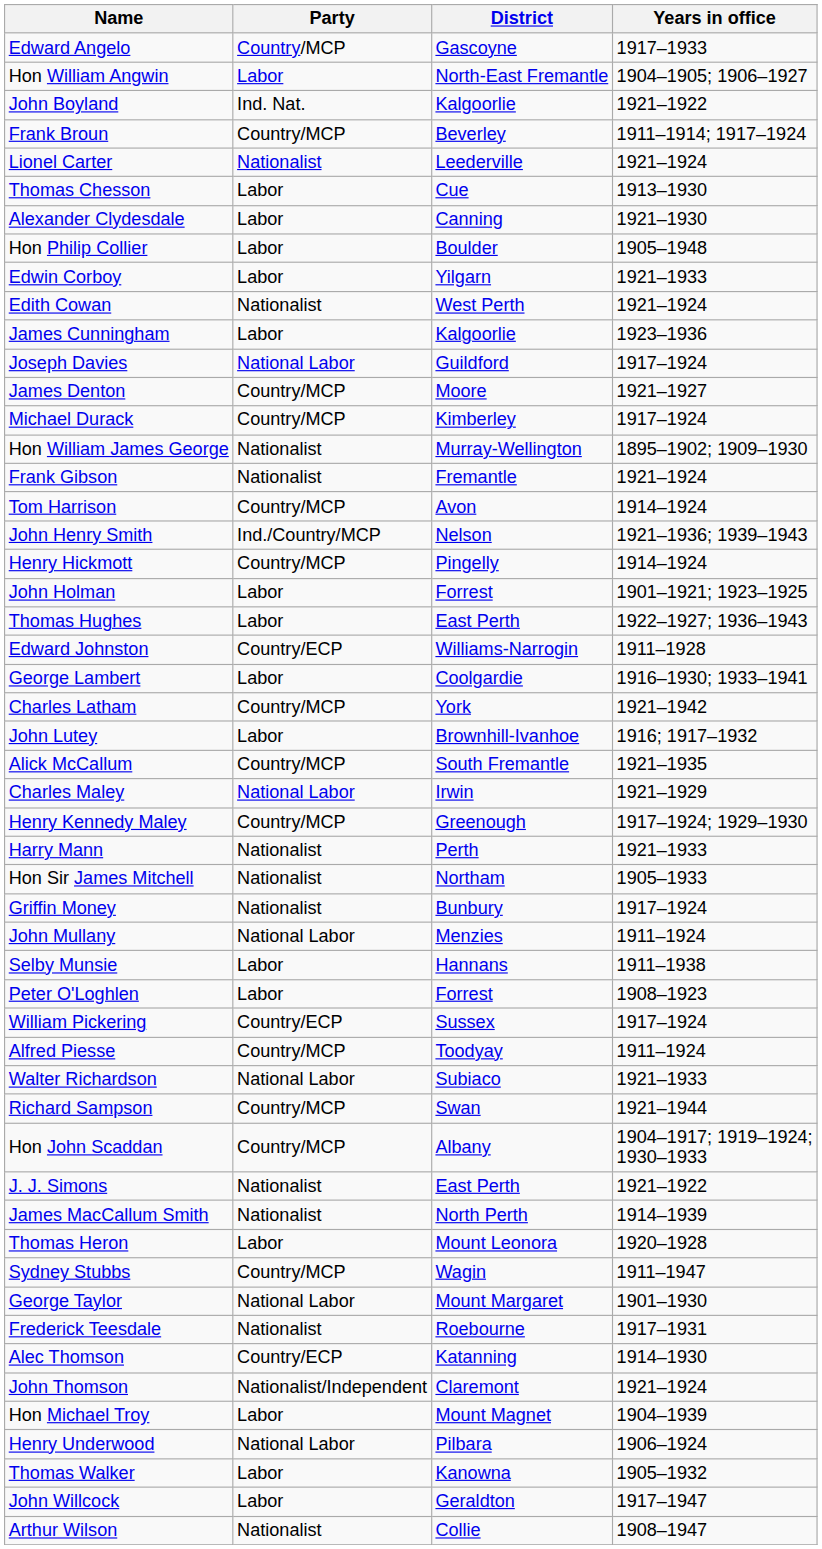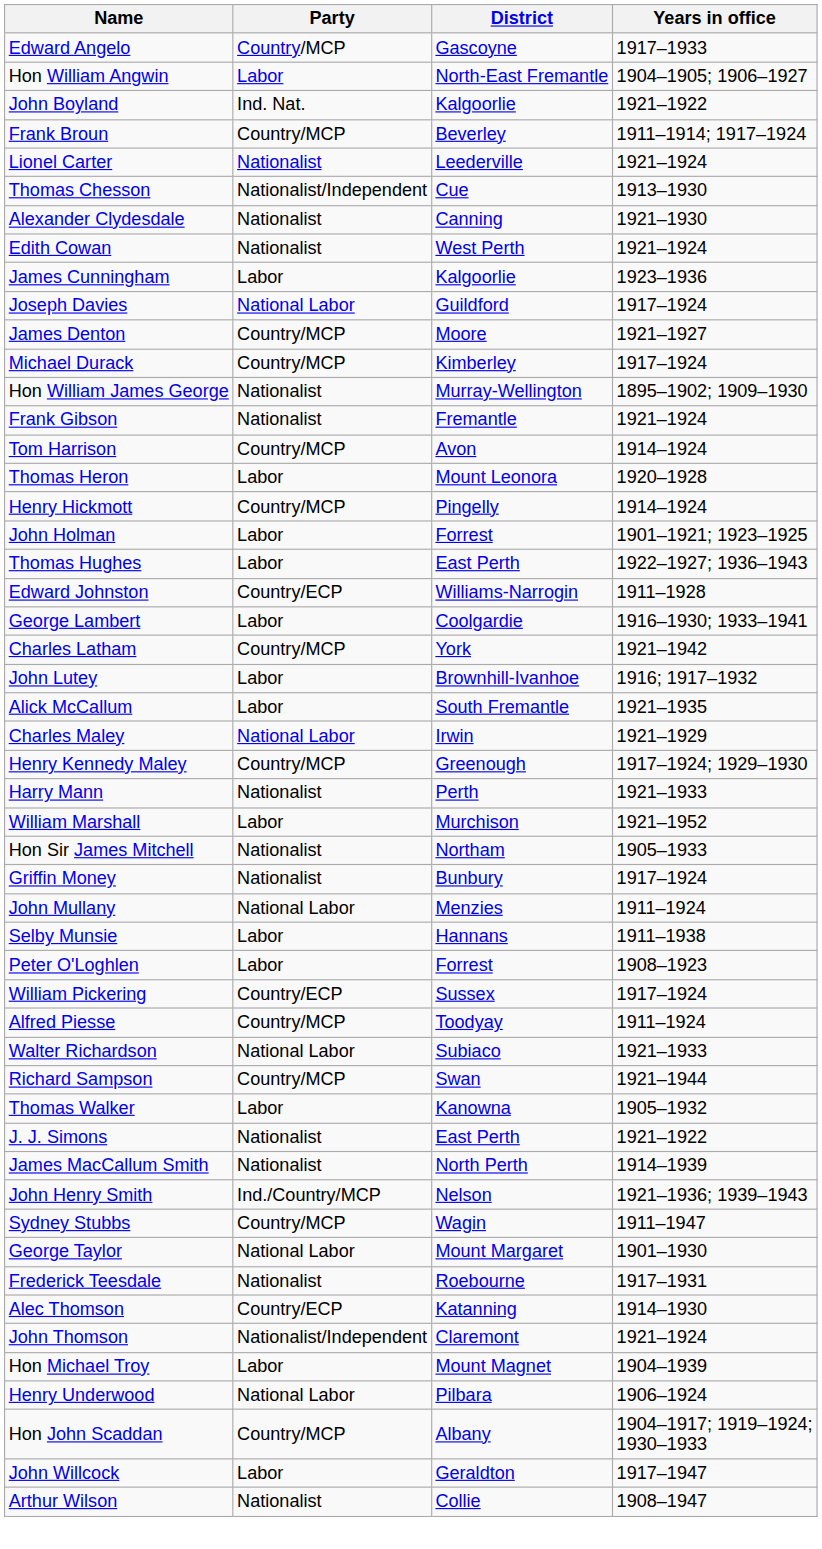 <table class="wikitable sortable">
 <tr>
 <th><strong>Name</strong></th>
 <th><strong>Party</strong></th>
 <th><strong><a href='#'>District</a></strong></th>
 <th><strong>Years in office</strong></th>
 </tr>
 <tr>
 <td><a href='#'>Edward Angelo</a></td>
 <td><a href='#'>Country</a>/MCP</td>
 <td><a href='#'>Gascoyne</a></td>
 <td>1917–1933</td>
 </tr>
 <tr>
 <td>Hon <a href='#'>William Angwin</a></td>
 <td><a href='#'>Labor</a></td>
 <td><a href='#'>North-East Fremantle</a></td>
 <td>1904–1905; 1906–1927</td>
 </tr>
 <tr>
 <td><a href='#'>John Boyland</a></td>
 <td>Ind. Nat.</td>
 <td><a href='#'>Kalgoorlie</a></td>
 <td>1921–1922</td>
 </tr>
 <tr>
 <td><a href='#'>Frank Broun</a></td>
 <td>Country/MCP</td>
 <td><a href='#'>Beverley</a></td>
 <td>1911–1914; 1917–1924</td>
 </tr>
 <tr>
 <td><a href='#'>Lionel Carter</a></td>
 <td><a href='#'>Nationalist</a></td>
 <td><a href='#'>Leederville</a></td>
 <td>1921–1924</td>
 </tr>
 <tr>
 <td><a href='#'>Thomas Chesson</a></td>
-<td>Labor</td>
+<td>Nationalist/Independent</td>
 <td><a href='#'>Cue</a></td>
 <td>1913–1930</td>
 </tr>
 <tr>
 <td><a href='#'>Alexander Clydesdale</a></td>
-<td>Labor</td>
+<td>Nationalist</td>
 <td><a href='#'>Canning</a></td>
 <td>1921–1930</td>
-</tr>
-<tr>
-<td>Hon <a href='#'>Philip Collier</a></td>
-<td>Labor</td>
-<td><a href='#'>Boulder</a></td>
-<td>1905–1948</td>
-</tr>
-<tr>
-<td><a href='#'>Edwin Corboy</a></td>
-<td>Labor</td>
-<td><a href='#'>Yilgarn</a></td>
-<td>1921–1933</td>
 </tr>
 <tr>
 <td><a href='#'>Edith Cowan</a></td>
 <td>Nationalist</td>
 <td><a href='#'>West Perth</a></td>
 <td>1921–1924</td>
 </tr>
 <tr>
 <td><a href='#'>James Cunningham</a></td>
 <td>Labor</td>
 <td><a href='#'>Kalgoorlie</a></td>
 <td>1923–1936</td>
 </tr>
 <tr>
 <td><a href='#'>Joseph Davies</a></td>
 <td><a href='#'>National Labor</a></td>
 <td><a href='#'>Guildford</a></td>
 <td>1917–1924</td>
 </tr>
 <tr>
 <td><a href='#'>James Denton</a></td>
 <td>Country/MCP</td>
 <td><a href='#'>Moore</a></td>
 <td>1921–1927</td>
 </tr>
 <tr>
 <td><a href='#'>Michael Durack</a></td>
 <td>Country/MCP</td>
 <td><a href='#'>Kimberley</a></td>
 <td>1917–1924</td>
 </tr>
 <tr>
 <td>Hon <a href='#'>William James George</a></td>
 <td>Nationalist</td>
 <td><a href='#'>Murray-Wellington</a></td>
 <td>1895–1902; 1909–1930</td>
 </tr>
 <tr>
 <td><a href='#'>Frank Gibson</a></td>
 <td>Nationalist</td>
 <td><a href='#'>Fremantle</a></td>
 <td>1921–1924</td>
 </tr>
 <tr>
 <td><a href='#'>Tom Harrison</a></td>
 <td>Country/MCP</td>
 <td><a href='#'>Avon</a></td>
 <td>1914–1924</td>
 </tr>
 <tr>
-<td><a href='#'>John Henry Smith</a></td>
-<td>Ind./Country/MCP</td>
-<td><a href='#'>Nelson</a></td>
-<td>1921–1936; 1939–1943</td>
+<td><a href='#'>Thomas Heron</a></td>
+<td>Labor</td>
+<td><a href='#'>Mount Leonora</a></td>
+<td>1920–1928</td>
 </tr>
 <tr>
 <td><a href='#'>Henry Hickmott</a></td>
 <td>Country/MCP</td>
 <td><a href='#'>Pingelly</a></td>
 <td>1914–1924</td>
 </tr>
 <tr>
 <td><a href='#'>John Holman</a></td>
 <td>Labor</td>
 <td><a href='#'>Forrest</a></td>
 <td>1901–1921; 1923–1925</td>
 </tr>
 <tr>
 <td><a href='#'>Thomas Hughes</a></td>
 <td>Labor</td>
 <td><a href='#'>East Perth</a></td>
 <td>1922–1927; 1936–1943</td>
 </tr>
 <tr>
 <td><a href='#'>Edward Johnston</a></td>
 <td>Country/ECP</td>
 <td><a href='#'>Williams-Narrogin</a></td>
 <td>1911–1928</td>
 </tr>
 <tr>
 <td><a href='#'>George Lambert</a></td>
 <td>Labor</td>
 <td><a href='#'>Coolgardie</a></td>
 <td>1916–1930; 1933–1941</td>
 </tr>
 <tr>
 <td><a href='#'>Charles Latham</a></td>
 <td>Country/MCP</td>
 <td><a href='#'>York</a></td>
 <td>1921–1942</td>
 </tr>
 <tr>
 <td><a href='#'>John Lutey</a></td>
 <td>Labor</td>
 <td><a href='#'>Brownhill-Ivanhoe</a></td>
 <td>1916; 1917–1932</td>
 </tr>
 <tr>
 <td><a href='#'>Alick McCallum</a></td>
-<td>Country/MCP</td>
+<td>Labor</td>
 <td><a href='#'>South Fremantle</a></td>
 <td>1921–1935</td>
 </tr>
 <tr>
 <td><a href='#'>Charles Maley</a></td>
 <td><a href='#'>National Labor</a></td>
 <td><a href='#'>Irwin</a></td>
 <td>1921–1929</td>
 </tr>
 <tr>
 <td><a href='#'>Henry Kennedy Maley</a></td>
 <td>Country/MCP</td>
 <td><a href='#'>Greenough</a></td>
 <td>1917–1924; 1929–1930</td>
 </tr>
 <tr>
 <td><a href='#'>Harry Mann</a></td>
 <td>Nationalist</td>
 <td><a href='#'>Perth</a></td>
 <td>1921–1933</td>
+</tr>
+<tr>
+<td><a href='#'>William Marshall</a></td>
+<td>Labor</td>
+<td><a href='#'>Murchison</a></td>
+<td>1921–1952</td>
 </tr>
 <tr>
 <td>Hon Sir <a href='#'>James Mitchell</a></td>
 <td>Nationalist</td>
 <td><a href='#'>Northam</a></td>
 <td>1905–1933</td>
 </tr>
 <tr>
 <td><a href='#'>Griffin Money</a></td>
 <td>Nationalist</td>
 <td><a href='#'>Bunbury</a></td>
 <td>1917–1924</td>
 </tr>
 <tr>
 <td><a href='#'>John Mullany</a></td>
 <td>National Labor</td>
 <td><a href='#'>Menzies</a></td>
 <td>1911–1924</td>
 </tr>
 <tr>
 <td><a href='#'>Selby Munsie</a></td>
 <td>Labor</td>
 <td><a href='#'>Hannans</a></td>
 <td>1911–1938</td>
 </tr>
 <tr>
 <td><a href='#'>Peter O'Loghlen</a></td>
 <td>Labor</td>
 <td><a href='#'>Forrest</a></td>
 <td>1908–1923</td>
 </tr>
 <tr>
 <td><a href='#'>William Pickering</a></td>
 <td>Country/ECP</td>
 <td><a href='#'>Sussex</a></td>
 <td>1917–1924</td>
 </tr>
 <tr>
 <td><a href='#'>Alfred Piesse</a></td>
 <td>Country/MCP</td>
 <td><a href='#'>Toodyay</a></td>
 <td>1911–1924</td>
 </tr>
 <tr>
 <td><a href='#'>Walter Richardson</a></td>
 <td>National Labor</td>
 <td><a href='#'>Subiaco</a></td>
 <td>1921–1933</td>
 </tr>
 <tr>
 <td><a href='#'>Richard Sampson</a></td>
 <td>Country/MCP</td>
 <td><a href='#'>Swan</a></td>
 <td>1921–1944</td>
 </tr>
 <tr>
-<td>Hon <a href='#'>John Scaddan</a></td>
-<td>Country/MCP</td>
-<td><a href='#'>Albany</a></td>
-<td>1904–1917; 1919–1924;<br>1930–1933</td>
+<td><a href='#'>Thomas Walker</a></td>
+<td>Labor</td>
+<td><a href='#'>Kanowna</a></td>
+<td>1905–1932</td>
 </tr>
 <tr>
 <td><a href='#'>J. J. Simons</a></td>
 <td>Nationalist</td>
 <td><a href='#'>East Perth</a></td>
 <td>1921–1922</td>
 </tr>
 <tr>
 <td><a href='#'>James MacCallum Smith</a></td>
 <td>Nationalist</td>
 <td><a href='#'>North Perth</a></td>
 <td>1914–1939</td>
 </tr>
 <tr>
-<td><a href='#'>Thomas Heron</a></td>
-<td>Labor</td>
-<td><a href='#'>Mount Leonora</a></td>
-<td>1920–1928</td>
+<td><a href='#'>John Henry Smith</a></td>
+<td>Ind./Country/MCP</td>
+<td><a href='#'>Nelson</a></td>
+<td>1921–1936; 1939–1943</td>
 </tr>
 <tr>
 <td><a href='#'>Sydney Stubbs</a></td>
 <td>Country/MCP</td>
 <td><a href='#'>Wagin</a></td>
 <td>1911–1947</td>
 </tr>
 <tr>
 <td><a href='#'>George Taylor</a></td>
 <td>National Labor</td>
 <td><a href='#'>Mount Margaret</a></td>
 <td>1901–1930</td>
 </tr>
 <tr>
 <td><a href='#'>Frederick Teesdale</a></td>
 <td>Nationalist</td>
 <td><a href='#'>Roebourne</a></td>
 <td>1917–1931</td>
 </tr>
 <tr>
 <td><a href='#'>Alec Thomson</a></td>
 <td>Country/ECP</td>
 <td><a href='#'>Katanning</a></td>
 <td>1914–1930</td>
 </tr>
 <tr>
 <td><a href='#'>John Thomson</a></td>
 <td>Nationalist/Independent</td>
 <td><a href='#'>Claremont</a></td>
 <td>1921–1924</td>
 </tr>
 <tr>
 <td>Hon <a href='#'>Michael Troy</a></td>
 <td>Labor</td>
 <td><a href='#'>Mount Magnet</a></td>
 <td>1904–1939</td>
 </tr>
 <tr>
 <td><a href='#'>Henry Underwood</a></td>
 <td>National Labor</td>
 <td><a href='#'>Pilbara</a></td>
 <td>1906–1924</td>
 </tr>
 <tr>
-<td><a href='#'>Thomas Walker</a></td>
-<td>Labor</td>
-<td><a href='#'>Kanowna</a></td>
-<td>1905–1932</td>
+<td>Hon <a href='#'>John Scaddan</a></td>
+<td>Country/MCP</td>
+<td><a href='#'>Albany</a></td>
+<td>1904–1917; 1919–1924;<br>1930–1933</td>
 </tr>
 <tr>
 <td><a href='#'>John Willcock</a></td>
 <td>Labor</td>
 <td><a href='#'>Geraldton</a></td>
 <td>1917–1947</td>
 </tr>
 <tr>
 <td><a href='#'>Arthur Wilson</a></td>
 <td>Nationalist</td>
 <td><a href='#'>Collie</a></td>
 <td>1908–1947</td>
 </tr>
 </table>
